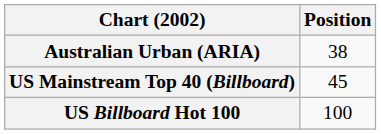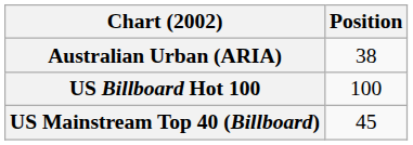 <table class="wikitable sortable plainrowheaders" style="text-align:center">
 <tr>
 <th>Chart (2002)</th>
 <th>Position</th>
 </tr>
 <tr>
 <th scope="row">Australian Urban (ARIA)</th>
 <td>38</td>
 </tr>
 <tr>
+<th scope="row">US <em>Billboard</em> Hot 100</th>
+<td>100</td>
+</tr>
+<tr>
 <th scope="row">US Mainstream Top 40 (<em>Billboard</em>)</th>
 <td>45</td>
 </tr>
-<tr>
-<th scope="row">US <em>Billboard</em> Hot 100</th>
-<td>100</td>
-</tr>
 </table>
